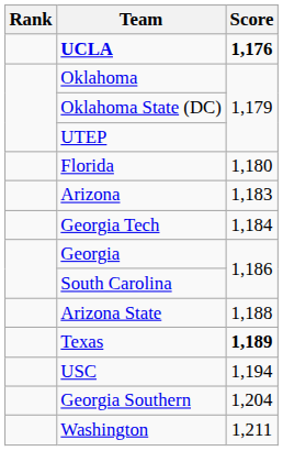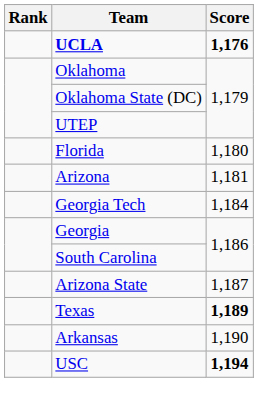 <table class="wikitable sortable" style="text-align:center">
 <tr>
 <th dat-sort-type=number>Rank</th>
 <th>Team</th>
 <th>Score</th>
 </tr>
 <tr>
 <td></td>
 <td align=left><strong><a href='#'>UCLA</a></strong></td>
 <td><strong>1,176</strong></td>
 </tr>
 <tr>
 <td rowspan=3></td>
 <td align=left><a href='#'>Oklahoma</a></td>
 <td rowspan=3>1,179</td>
 </tr>
 <tr>
 <td align=left><a href='#'>Oklahoma State</a> (DC)</td>
 </tr>
 <tr>
 <td align=left><a href='#'>UTEP</a></td>
 </tr>
 <tr>
 <td></td>
 <td align=left><a href='#'>Florida</a></td>
 <td>1,180</td>
 </tr>
 <tr>
 <td></td>
 <td align=left><a href='#'>Arizona</a></td>
-<td>1,183</td>
+<td>1,181</td>
 </tr>
 <tr>
 <td></td>
 <td align=left><a href='#'>Georgia Tech</a></td>
 <td>1,184</td>
 </tr>
 <tr>
 <td rowspan=2></td>
 <td align=left><a href='#'>Georgia</a></td>
 <td rowspan=2>1,186</td>
 </tr>
 <tr>
 <td align=left><a href='#'>South Carolina</a></td>
 </tr>
 <tr>
 <td></td>
 <td align=left><a href='#'>Arizona State</a></td>
-<td>1,188</td>
+<td>1,187</td>
 </tr>
 <tr>
 <td></td>
 <td align=left><a href='#'>Texas</a></td>
 <td><strong>1,189</strong></td>
 </tr>
 <tr>
 <td></td>
-<td align=left><a href='#'>USC</a></td>
-<td>1,194</td>
+<td align=left><a href='#'>Arkansas</a></td>
+<td>1,190</td>
 </tr>
 <tr>
 <td></td>
-<td align=left><a href='#'>Georgia Southern</a></td>
-<td>1,204</td>
-</tr>
-<tr>
-<td></td>
-<td align=left><a href='#'>Washington</a></td>
-<td>1,211</td>
+<td align=left><a href='#'>USC</a></td>
+<td><strong>1,194</strong></td>
 </tr>
 </table>
